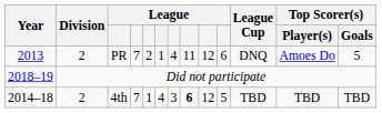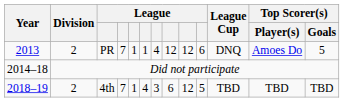 <table class="wikitable sortable" style="text-align: center">
 <tr>
 <th scope="col" rowspan="2">Year</th>
 <th scope="col" rowspan="2">Division</th>
 <th colspan=8 class="unsortable">League</th>
 <th scope="col" rowspan=2 class="unsortable">League<br>Cup</th>
 <th scope="col" colspan=3 class="unsortable">Top Scorer(s)</th>
 </tr>
 <tr>
 <th></th>
 <th></th>
 <th></th>
 <th></th>
 <th></th>
 <th></th>
 <th></th>
 <th></th>
 <th class="unsortable">Player(s)</th>
 <th class="unsortable">Goals</th>
 </tr>
 <tr>
 <td><a href='#'>2013</a></td>
 <td>2</td>
 <td>PR</td>
 <td>7</td>
-<td>2</td>
+<td>1</td>
 <td>1</td>
 <td>4</td>
-<td>11</td>
+<td>12</td>
 <td>12</td>
 <td>6</td>
 <td>DNQ</td>
 <td> <a href='#'>Amoes Do</a></td>
 <td>5</td>
 </tr>
 <tr>
-<td><a href='#'>2018–19</a></td>
+<td>2014–18</td>
 <td colspan = 12><em>Did not participate</em></td>
 </tr>
 <tr>
-<td>2014–18</td>
+<td><a href='#'>2018–19</a></td>
 <td>2</td>
 <td>4th</td>
 <td>7</td>
 <td>1</td>
 <td>4</td>
 <td>3</td>
-<td><strong>6</strong></td>
+<td>6</td>
 <td>12</td>
 <td>5</td>
 <td>TBD</td>
 <td>TBD</td>
 <td>TBD</td>
 </tr>
 </table>
